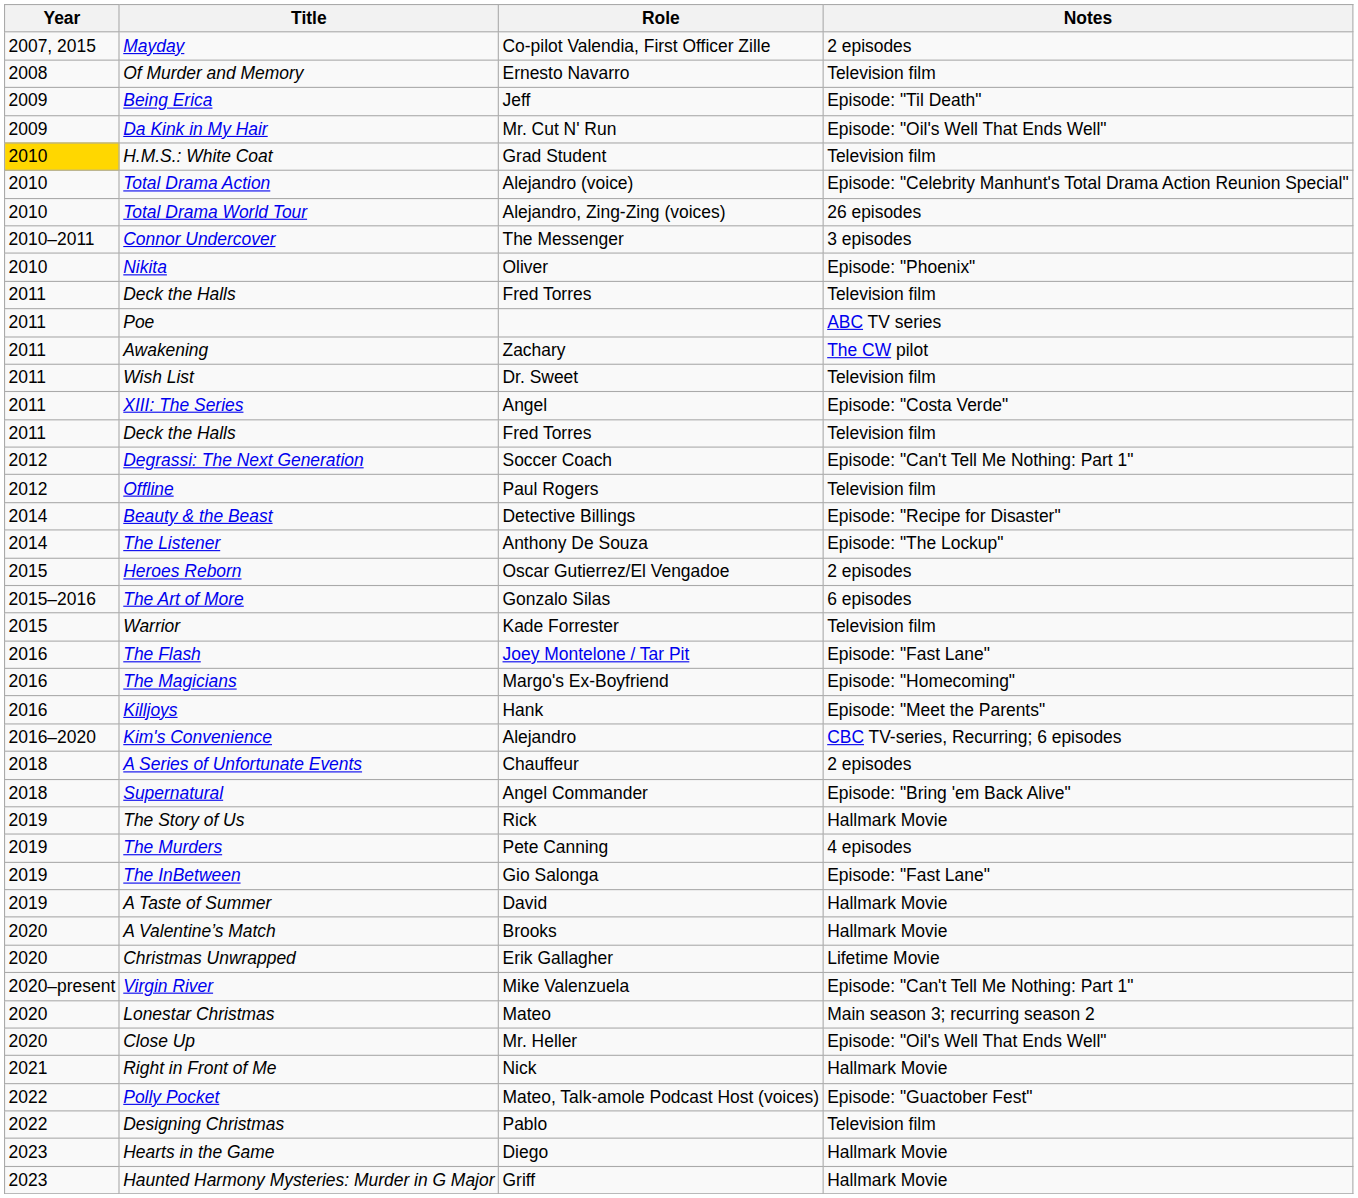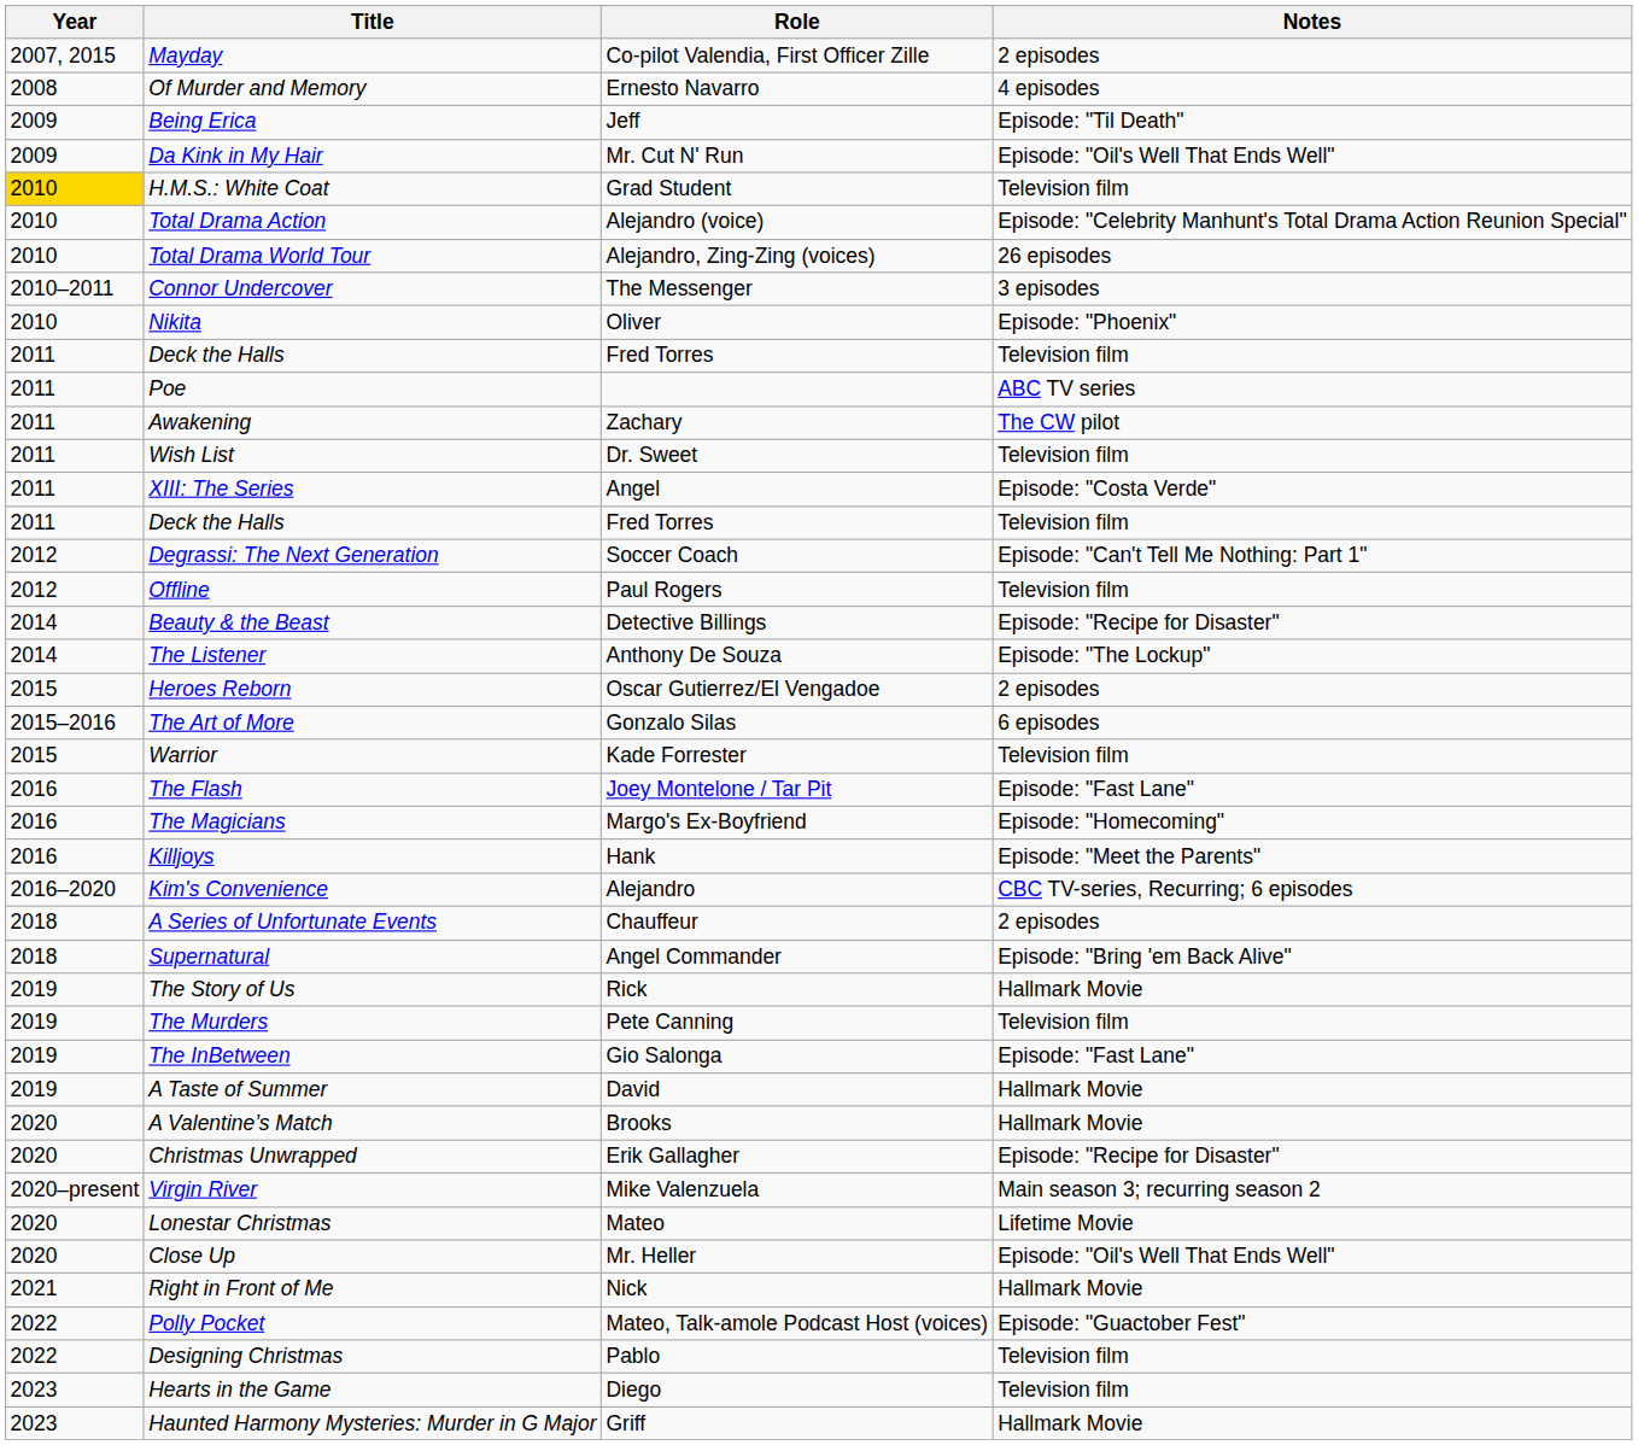 <table class="wikitable sortable">
 <tr>
 <th>Year</th>
 <th>Title</th>
 <th>Role</th>
 <th class="unsortable">Notes</th>
 </tr>
 <tr>
 <td>2007, 2015</td>
 <td><em><a href='#'>Mayday</a></em></td>
 <td>Co-pilot Valendia, First Officer Zille</td>
 <td>2 episodes</td>
 </tr>
 <tr>
 <td>2008</td>
 <td><em>Of Murder and Memory</em></td>
 <td>Ernesto Navarro</td>
-<td>Television film</td>
+<td>4 episodes</td>
 </tr>
 <tr>
 <td>2009</td>
 <td><em><a href='#'>Being Erica</a></em></td>
 <td>Jeff</td>
 <td>Episode: "Til Death"</td>
 </tr>
 <tr>
 <td>2009</td>
 <td><em><a href='#'>Da Kink in My Hair</a></em></td>
 <td>Mr. Cut N' Run</td>
 <td>Episode: "Oil's Well That Ends Well"</td>
 </tr>
 <tr>
 <td style="background: gold;">2010</td>
 <td><em>H.M.S.: White Coat</em></td>
 <td>Grad Student</td>
 <td>Television film</td>
 </tr>
 <tr>
 <td>2010</td>
 <td><em><a href='#'>Total Drama Action</a></em></td>
 <td>Alejandro (voice)</td>
 <td>Episode: "Celebrity Manhunt's Total Drama Action Reunion Special"</td>
 </tr>
 <tr>
 <td>2010</td>
 <td><em><a href='#'>Total Drama World Tour</a></em></td>
 <td>Alejandro, Zing-Zing (voices)</td>
 <td>26 episodes</td>
 </tr>
 <tr>
 <td>2010–2011</td>
 <td><em><a href='#'>Connor Undercover</a></em></td>
 <td>The Messenger</td>
 <td>3 episodes</td>
 </tr>
 <tr>
 <td>2010</td>
 <td><em><a href='#'>Nikita</a></em></td>
 <td>Oliver</td>
 <td>Episode: "Phoenix"</td>
 </tr>
 <tr>
 <td>2011</td>
 <td><em>Deck the Halls</em></td>
 <td>Fred Torres</td>
 <td>Television film</td>
 </tr>
 <tr>
 <td>2011</td>
 <td><em>Poe</em></td>
 <td></td>
 <td><a href='#'>ABC</a> TV series</td>
 </tr>
 <tr>
 <td>2011</td>
 <td><em>Awakening</em></td>
 <td>Zachary</td>
 <td><a href='#'>The CW</a> pilot</td>
 </tr>
 <tr>
 <td>2011</td>
 <td><em>Wish List</em></td>
 <td>Dr. Sweet</td>
 <td>Television film</td>
 </tr>
 <tr>
 <td>2011</td>
 <td><em><a href='#'>XIII: The Series</a></em></td>
 <td>Angel</td>
 <td>Episode: "Costa Verde"</td>
 </tr>
 <tr>
 <td>2011</td>
 <td><em>Deck the Halls</em></td>
 <td>Fred Torres</td>
 <td>Television film</td>
 </tr>
 <tr>
 <td>2012</td>
 <td><em><a href='#'>Degrassi: The Next Generation</a></em></td>
 <td>Soccer Coach</td>
 <td>Episode: "Can't Tell Me Nothing: Part 1"</td>
 </tr>
 <tr>
 <td>2012</td>
 <td><em><a href='#'>Offline</a></em></td>
 <td>Paul Rogers</td>
 <td>Television film</td>
 </tr>
 <tr>
 <td>2014</td>
 <td><em><a href='#'>Beauty & the Beast</a></em></td>
 <td>Detective Billings</td>
 <td>Episode: "Recipe for Disaster"</td>
 </tr>
 <tr>
 <td>2014</td>
 <td data-sort-value="Listener, The"><em><a href='#'>The Listener</a></em></td>
 <td>Anthony De Souza</td>
 <td>Episode: "The Lockup"</td>
 </tr>
 <tr>
 <td>2015</td>
 <td><em><a href='#'>Heroes Reborn</a></em></td>
 <td>Oscar Gutierrez/El Vengadoe</td>
 <td>2 episodes</td>
 </tr>
 <tr>
 <td>2015–2016</td>
 <td data-sort-value="Art of More, The"><em><a href='#'>The Art of More</a></em></td>
 <td>Gonzalo Silas</td>
 <td>6 episodes</td>
 </tr>
 <tr>
 <td>2015</td>
 <td><em>Warrior</em></td>
 <td>Kade Forrester</td>
 <td>Television film</td>
 </tr>
 <tr>
 <td>2016</td>
 <td data-sort-value="Flash, The"><em><a href='#'>The Flash</a></em></td>
 <td><a href='#'>Joey Montelone / Tar Pit</a></td>
 <td>Episode: "Fast Lane"</td>
 </tr>
 <tr>
 <td>2016</td>
 <td data-sort-value="Magicians, The"><em><a href='#'>The Magicians</a></em></td>
 <td>Margo's Ex-Boyfriend</td>
 <td>Episode: "Homecoming"</td>
 </tr>
 <tr>
 <td>2016</td>
 <td><em><a href='#'>Killjoys</a></em></td>
 <td>Hank</td>
 <td>Episode: "Meet the Parents"</td>
 </tr>
 <tr>
 <td>2016–2020</td>
 <td><em><a href='#'>Kim's Convenience</a></em></td>
 <td>Alejandro</td>
 <td><a href='#'>CBC</a> TV-series, Recurring; 6 episodes</td>
 </tr>
 <tr>
 <td>2018</td>
 <td data-sort-value="Series of Unfortunate Events, A"><a href='#'><em>A Series of Unfortunate Events</em></a></td>
 <td>Chauffeur</td>
 <td>2 episodes</td>
 </tr>
 <tr>
 <td>2018</td>
 <td><em><a href='#'>Supernatural</a></em></td>
 <td>Angel Commander</td>
 <td>Episode: "Bring 'em Back Alive"</td>
 </tr>
 <tr>
 <td>2019</td>
 <td data-sort-value="Story of Us, The"><em>The Story of Us</em></td>
 <td>Rick</td>
 <td>Hallmark Movie</td>
 </tr>
 <tr>
 <td>2019</td>
 <td data-sort-value="Murders, The"><em><a href='#'>The Murders</a></em></td>
 <td>Pete Canning</td>
-<td>4 episodes</td>
+<td>Television film</td>
 </tr>
 <tr>
 <td>2019</td>
 <td data-sort-value="InBetween, The"><em><a href='#'>The InBetween</a></em></td>
 <td>Gio Salonga</td>
 <td>Episode: "Fast Lane"</td>
 </tr>
 <tr>
 <td>2019</td>
 <td data-sort-value="Taste of Summer, A"><em>A Taste of Summer</em></td>
 <td>David</td>
 <td>Hallmark Movie</td>
 </tr>
 <tr>
 <td>2020</td>
 <td data-sort-value="Valentine’s Match, A"><em>A Valentine’s Match</em></td>
 <td>Brooks</td>
 <td>Hallmark Movie</td>
 </tr>
 <tr>
 <td>2020</td>
 <td><em>Christmas Unwrapped</em></td>
 <td>Erik Gallagher</td>
-<td>Lifetime Movie</td>
+<td>Episode: "Recipe for Disaster"</td>
 </tr>
 <tr>
 <td>2020–present</td>
 <td><em><a href='#'>Virgin River</a></em></td>
 <td>Mike Valenzuela</td>
-<td>Episode: "Can't Tell Me Nothing: Part 1"</td>
+<td>Main season 3; recurring season 2</td>
 </tr>
 <tr>
 <td>2020</td>
 <td><em>Lonestar Christmas</em></td>
 <td>Mateo</td>
-<td>Main season 3; recurring season 2</td>
+<td>Lifetime Movie</td>
 </tr>
 <tr>
 <td>2020</td>
 <td><em>Close Up</em></td>
 <td>Mr. Heller</td>
 <td>Episode: "Oil's Well That Ends Well"</td>
 </tr>
 <tr>
 <td>2021</td>
 <td><em>Right in Front of Me</em></td>
 <td>Nick</td>
 <td>Hallmark Movie</td>
 </tr>
 <tr>
 <td>2022</td>
 <td><em><a href='#'>Polly Pocket</a></em></td>
 <td>Mateo, Talk-amole Podcast Host (voices)</td>
 <td>Episode: "Guactober Fest"</td>
 </tr>
 <tr>
 <td>2022</td>
 <td><em>Designing Christmas</em></td>
 <td>Pablo</td>
 <td>Television film</td>
 </tr>
 <tr>
 <td>2023</td>
 <td><em>Hearts in the Game</em></td>
 <td>Diego</td>
-<td>Hallmark Movie</td>
+<td>Television film</td>
 </tr>
 <tr>
 <td>2023</td>
 <td><em>Haunted Harmony Mysteries: Murder in G Major</em></td>
 <td>Griff</td>
 <td>Hallmark Movie</td>
 </tr>
 </table>
